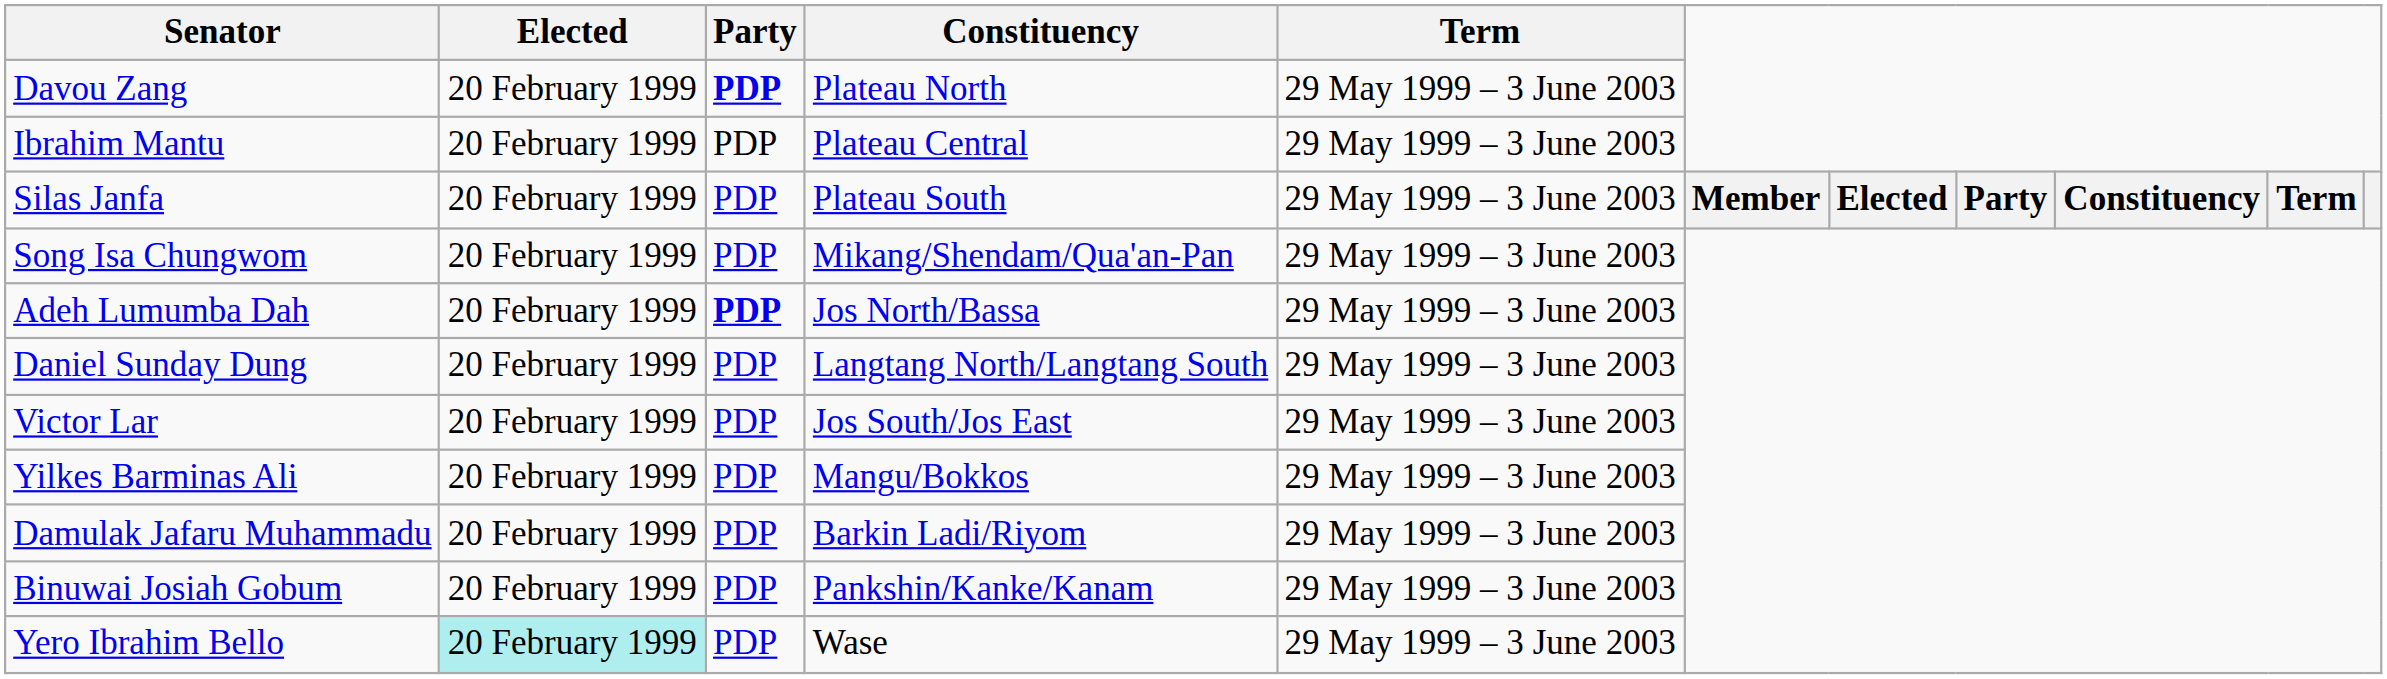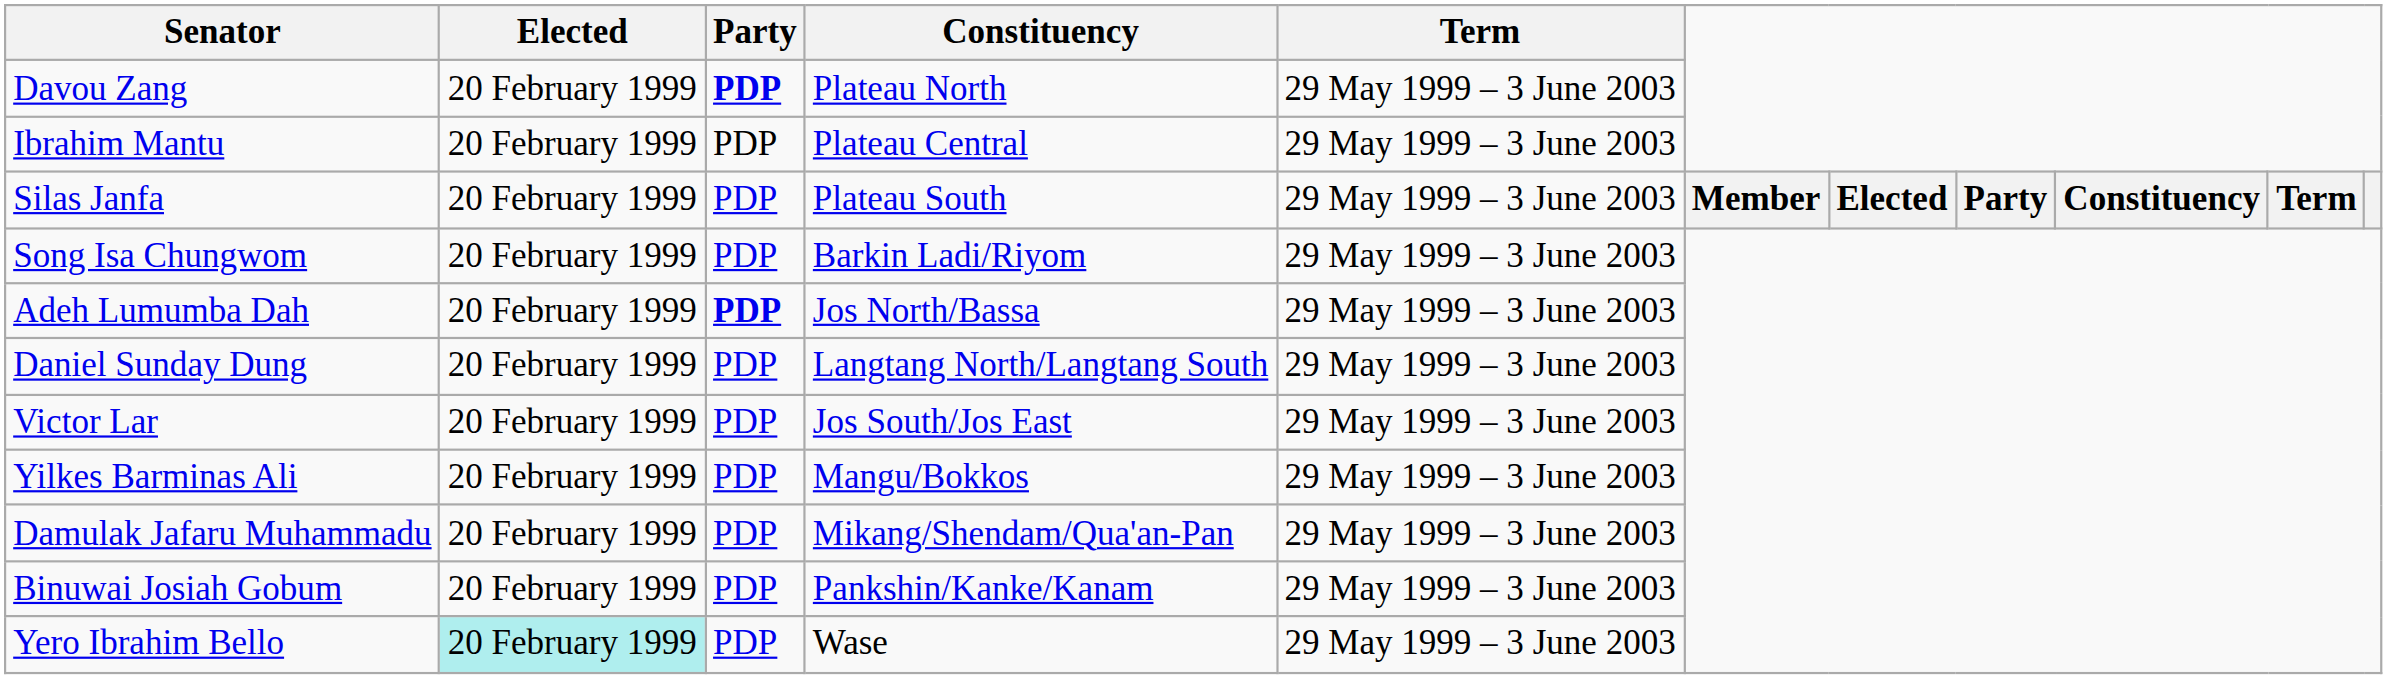 <table class="wikitable">
 <tr>
 <th>Senator</th>
 <th>Elected</th>
 <th>Party</th>
 <th>Constituency</th>
 <th>Term</th>
 </tr>
 <tr>
 <td><a href='#'>Davou Zang</a></td>
 <td>20 February 1999</td>
 <td><strong><a href='#'>PDP</a></strong></td>
 <td><a href='#'>Plateau North</a></td>
 <td>29 May 1999 – 3 June 2003</td>
 </tr>
 <tr>
 <td><a href='#'>Ibrahim Mantu</a></td>
 <td>20 February 1999</td>
 <td Peoples Democratic Party (Nigeria)>PDP</td>
 <td><a href='#'>Plateau Central</a></td>
 <td>29 May 1999 – 3 June 2003</td>
 </tr>
 <tr>
 <td><a href='#'>Silas Janfa</a></td>
 <td>20 February 1999</td>
 <td><a href='#'>PDP</a></td>
 <td><a href='#'>Plateau South</a></td>
 <td>29 May 1999 – 3 June 2003</td>
 <th>Member</th>
 <th>Elected</th>
 <th>Party</th>
 <th>Constituency</th>
 <th>Term</th>
 <th></th>
 </tr>
 <tr>
 <td><a href='#'>Song Isa Chungwom</a></td>
 <td>20 February 1999</td>
 <td><a href='#'>PDP</a></td>
-<td><a href='#'>Mikang/Shendam/Qua'an-Pan</a></td>
+<td><a href='#'>Barkin Ladi/Riyom</a></td>
 <td>29 May 1999 – 3 June 2003</td>
 </tr>
 <tr>
 <td><a href='#'>Adeh Lumumba Dah</a></td>
 <td>20 February 1999</td>
 <td><strong><a href='#'>PDP</a></strong></td>
 <td><a href='#'>Jos North/Bassa</a></td>
 <td>29 May 1999 – 3 June 2003</td>
 </tr>
 <tr>
 <td><a href='#'>Daniel Sunday Dung</a></td>
 <td>20 February 1999</td>
 <td><a href='#'>PDP</a></td>
 <td><a href='#'>Langtang North/Langtang South</a></td>
 <td>29 May 1999 – 3 June 2003</td>
 </tr>
 <tr>
 <td><a href='#'>Victor Lar</a></td>
 <td>20 February 1999</td>
 <td><a href='#'>PDP</a></td>
 <td><a href='#'>Jos South/Jos East</a></td>
 <td>29 May 1999 – 3 June 2003</td>
 </tr>
 <tr>
 <td><a href='#'>Yilkes Barminas Ali</a></td>
 <td>20 February 1999</td>
 <td><a href='#'>PDP</a></td>
 <td><a href='#'>Mangu/Bokkos</a></td>
 <td>29 May 1999 – 3 June 2003</td>
 </tr>
 <tr>
 <td><a href='#'>Damulak Jafaru Muhammadu</a></td>
 <td>20 February 1999</td>
 <td><a href='#'>PDP</a></td>
-<td><a href='#'>Barkin Ladi/Riyom</a></td>
+<td><a href='#'>Mikang/Shendam/Qua'an-Pan</a></td>
 <td>29 May 1999 – 3 June 2003</td>
 </tr>
 <tr>
 <td><a href='#'>Binuwai Josiah Gobum</a></td>
 <td>20 February 1999</td>
 <td><a href='#'>PDP</a></td>
 <td><a href='#'>Pankshin/Kanke/Kanam</a></td>
 <td>29 May 1999 – 3 June 2003</td>
 </tr>
 <tr>
 <td><a href='#'>Yero Ibrahim Bello</a></td>
 <td style="background: paleturquoise;">20 February 1999</td>
 <td><a href='#'>PDP</a></td>
 <td>Wase</td>
 <td>29 May 1999 – 3 June 2003</td>
 </tr>
 </table>
